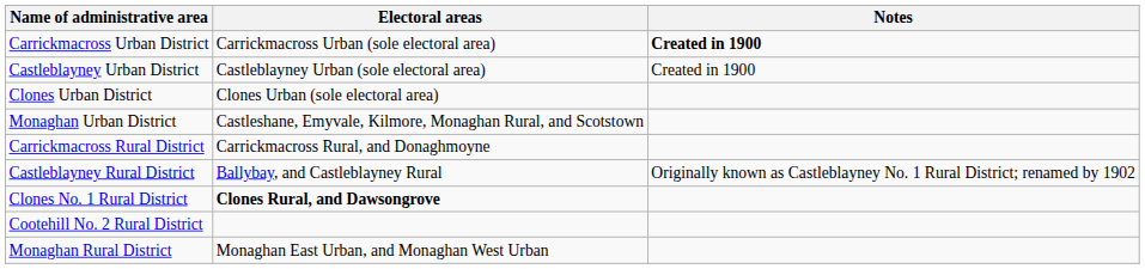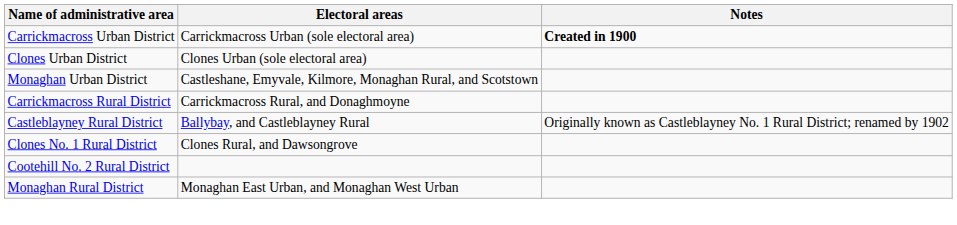 <table class="wikitable">
 <tr>
 <th>Name of administrative area</th>
 <th>Electoral areas</th>
 <th>Notes</th>
 </tr>
 <tr>
 <td><a href='#'>Carrickmacross</a> Urban District</td>
 <td>Carrickmacross Urban (sole electoral area)</td>
 <td><strong>Created in 1900</strong></td>
-</tr>
-<tr>
-<td><a href='#'>Castleblayney</a> Urban District</td>
-<td>Castleblayney Urban (sole electoral area)</td>
-<td>Created in 1900</td>
 </tr>
 <tr>
 <td><a href='#'>Clones</a> Urban District</td>
 <td>Clones Urban (sole electoral area)</td>
 <td></td>
 </tr>
 <tr>
 <td><a href='#'>Monaghan</a> Urban District</td>
 <td>Castleshane, Emyvale, Kilmore, Monaghan Rural, and Scotstown</td>
 <td></td>
 </tr>
 <tr>
 <td><a href='#'>Carrickmacross Rural District</a></td>
 <td>Carrickmacross Rural, and Donaghmoyne</td>
 <td></td>
 </tr>
 <tr>
 <td><a href='#'>Castleblayney Rural District</a></td>
 <td><a href='#'>Ballybay</a>, and Castleblayney Rural</td>
 <td>Originally known as Castleblayney No. 1 Rural District; renamed by 1902</td>
 </tr>
 <tr>
 <td><a href='#'>Clones No. 1 Rural District</a></td>
-<td><strong>Clones Rural, and Dawsongrove</strong></td>
+<td>Clones Rural, and Dawsongrove</td>
 <td></td>
 </tr>
 <tr>
 <td><a href='#'>Cootehill No. 2 Rural District</a></td>
 <td></td>
 <td></td>
 </tr>
 <tr>
 <td><a href='#'>Monaghan Rural District</a></td>
 <td>Monaghan East Urban, and Monaghan West Urban</td>
 <td></td>
 </tr>
 </table>
